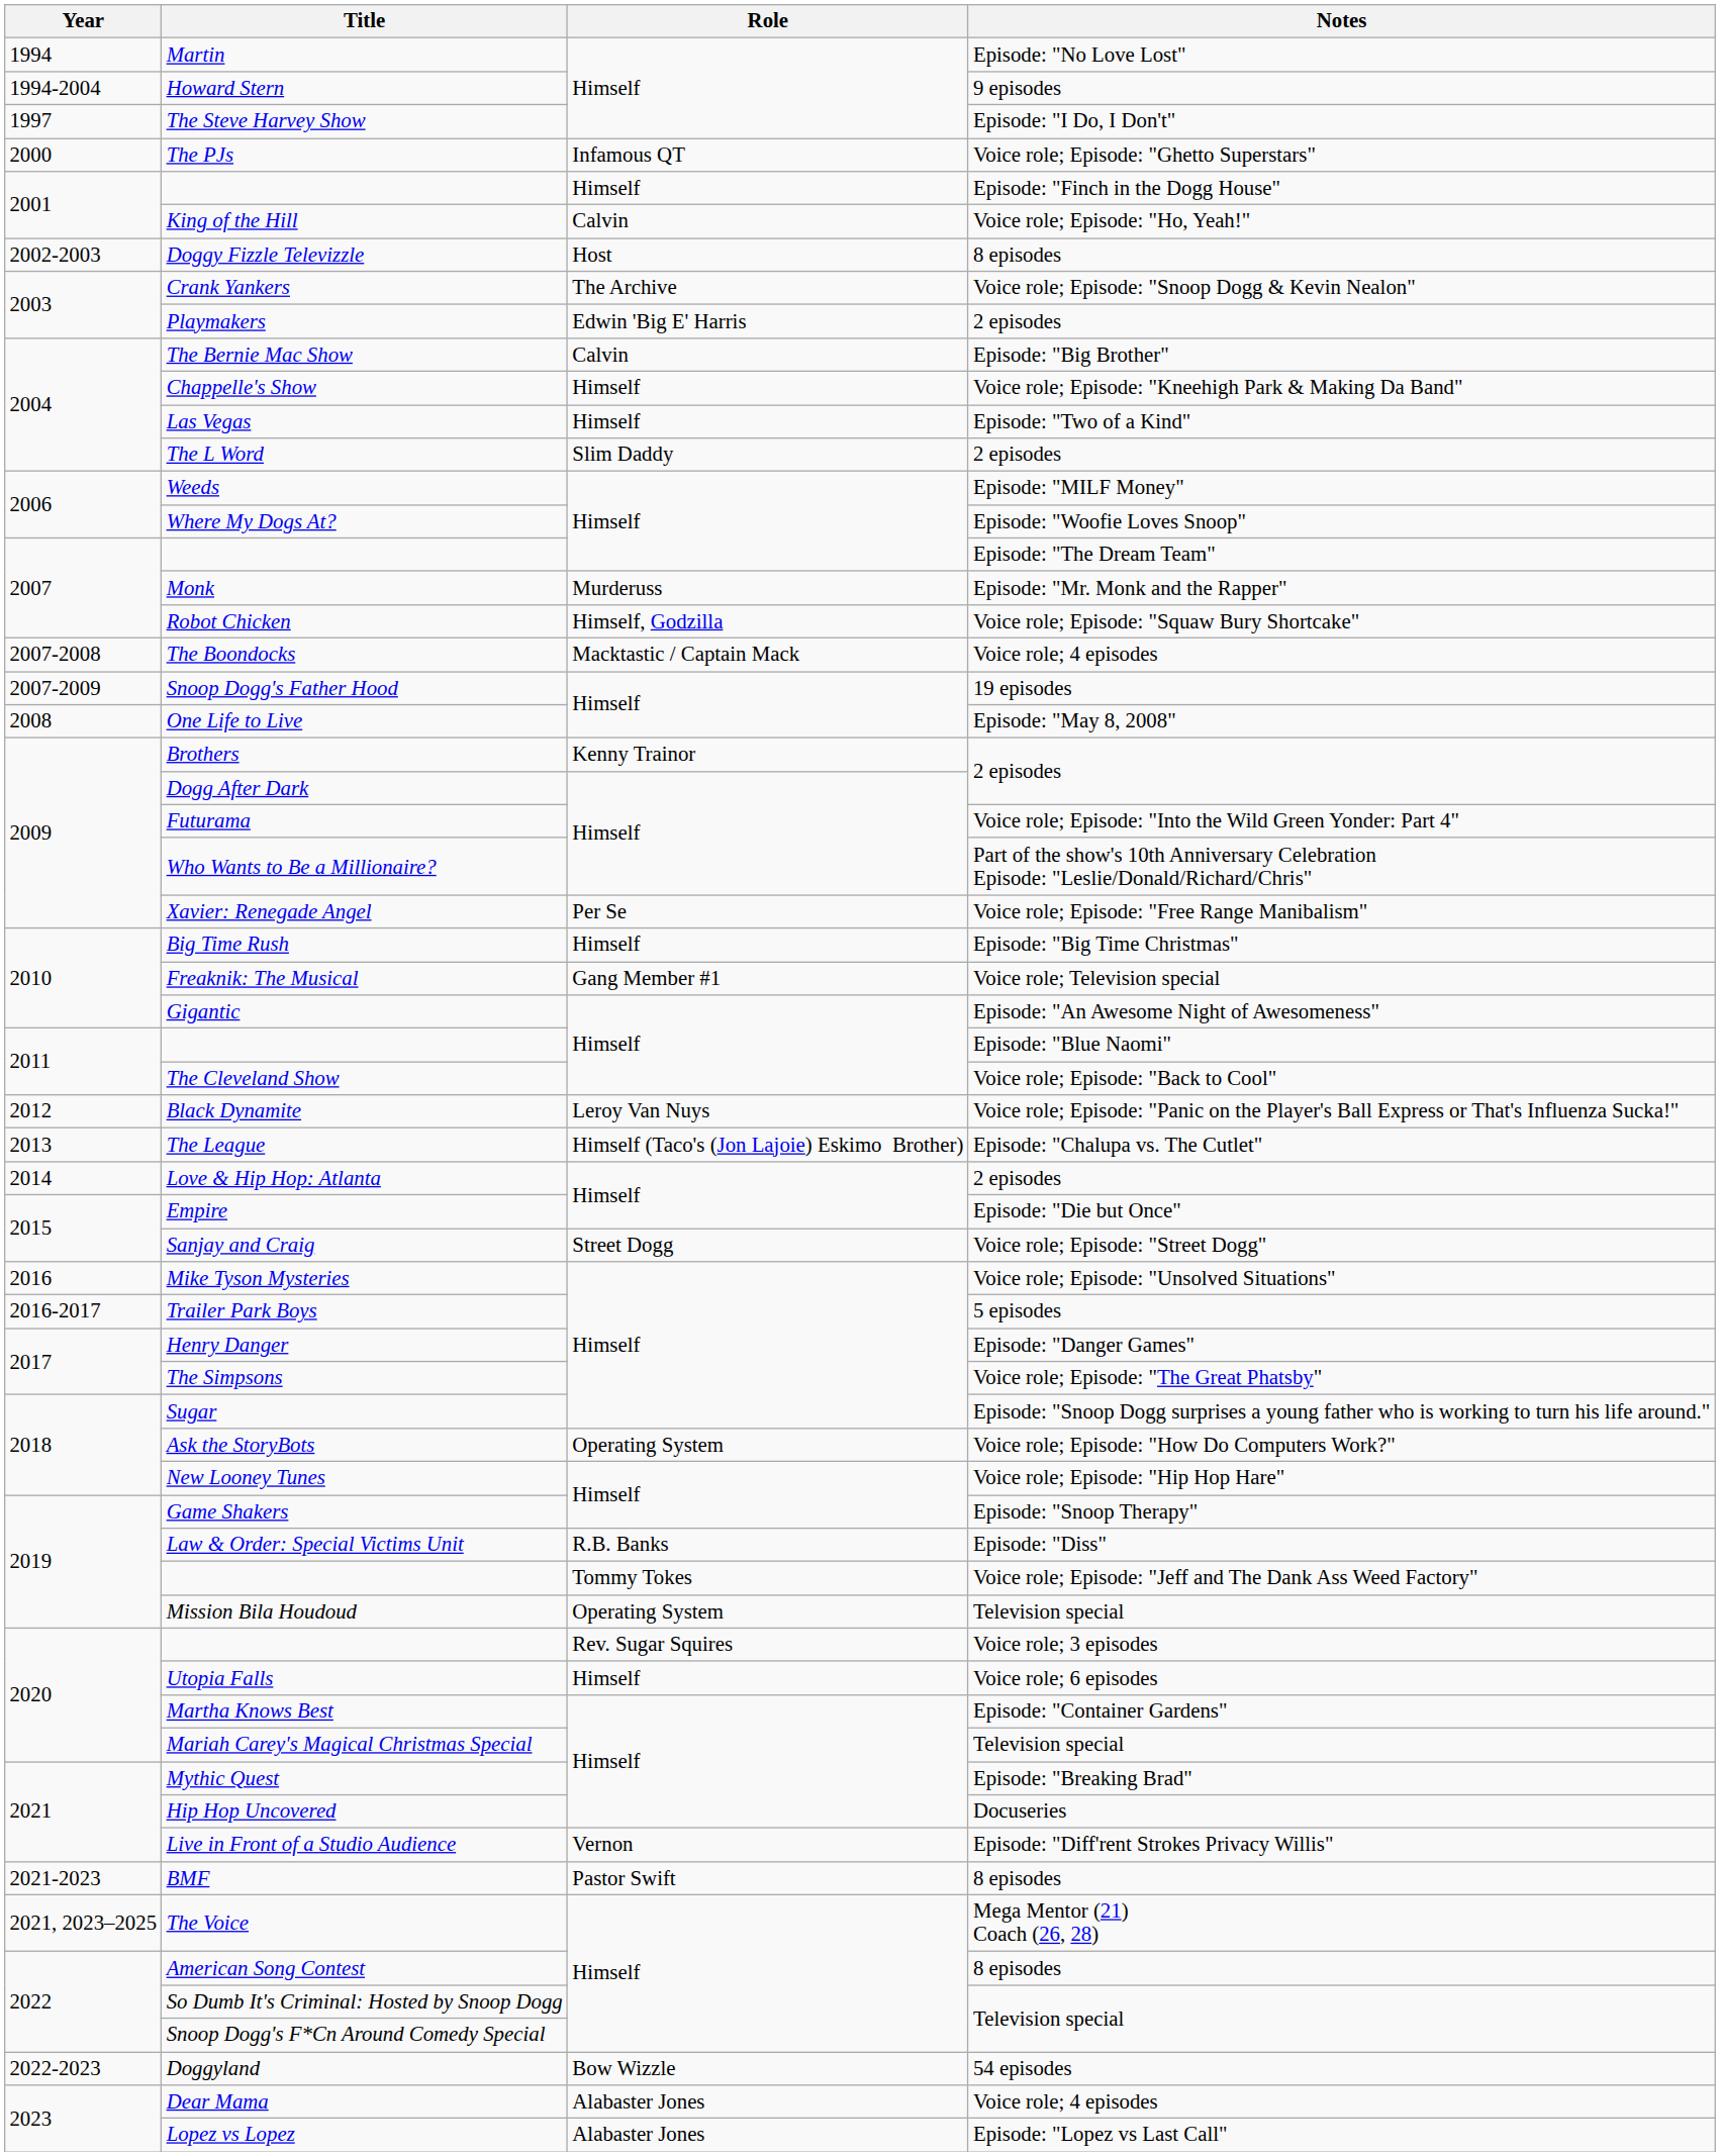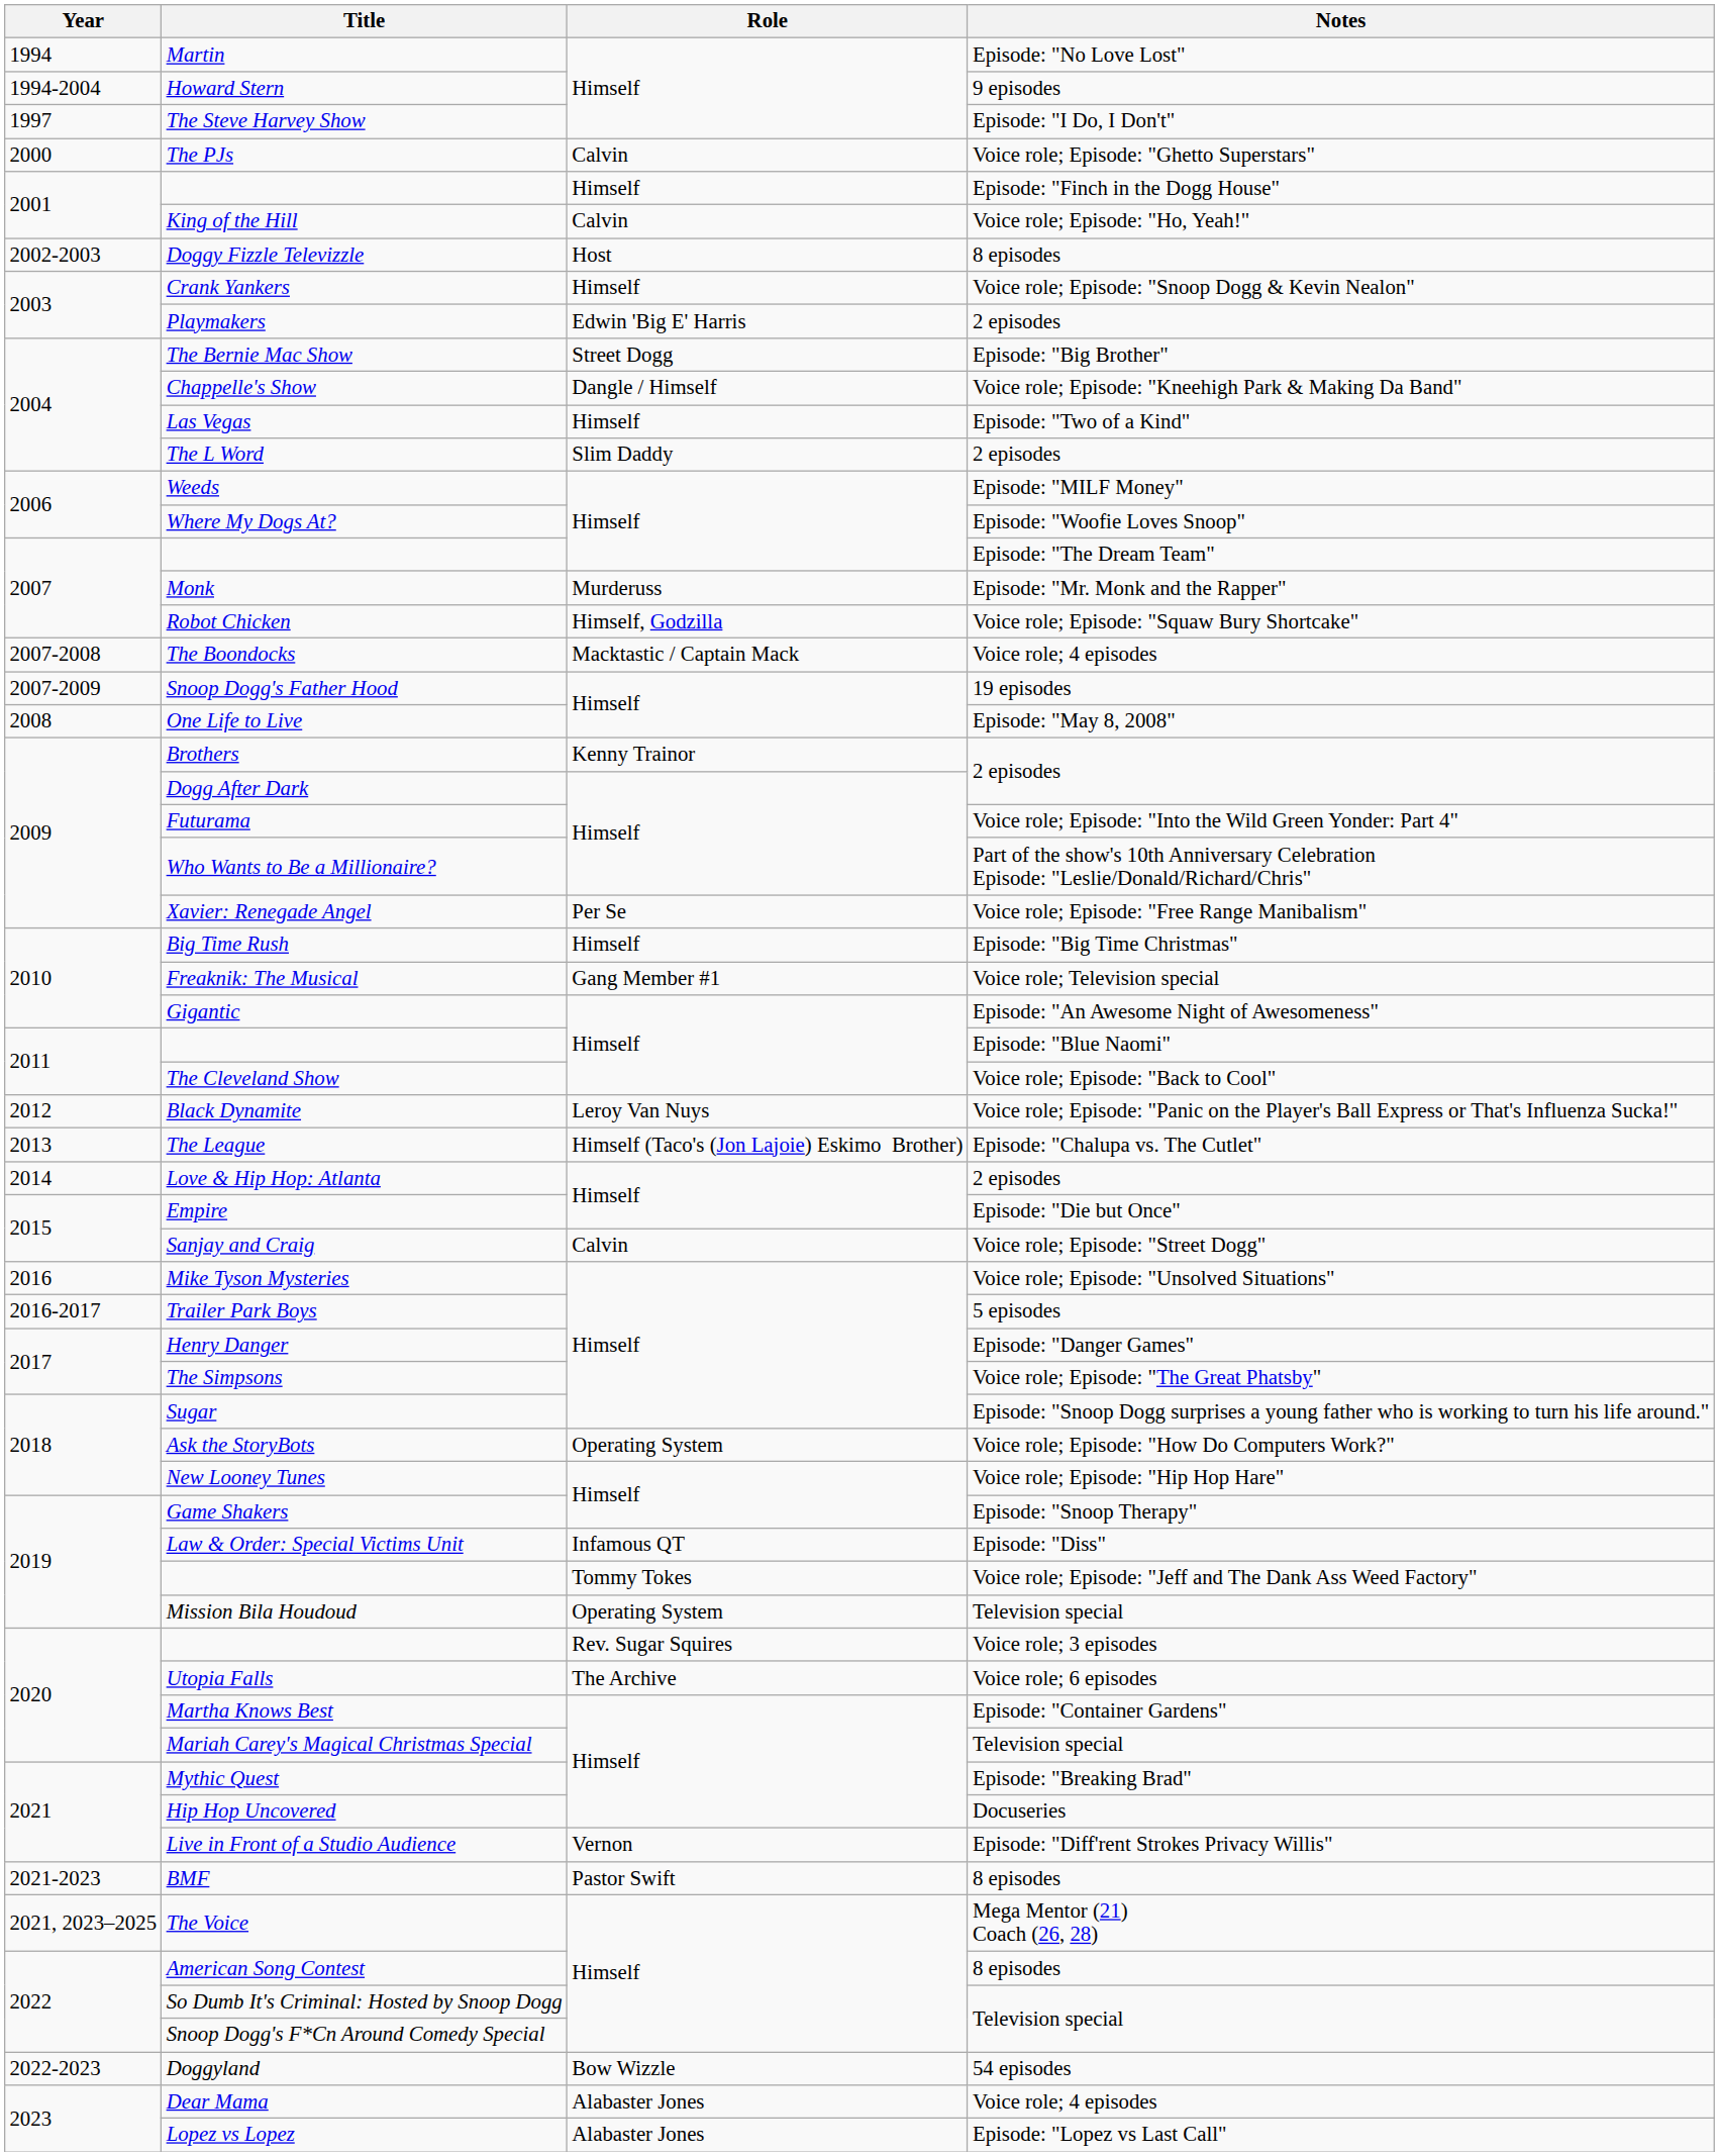 <table class="wikitable plainrowheaders sortable" style="margin-right: 0;">
 <tr>
 <th scope="col">Year</th>
 <th scope="col">Title</th>
 <th scope="col">Role</th>
 <th scope="col" class="unsortable">Notes</th>
 </tr>
 <tr>
 <td>1994</td>
 <td><em><a href='#'>Martin</a></em></td>
 <td rowspan="3">Himself</td>
 <td>Episode: "No Love Lost"</td>
 </tr>
 <tr>
 <td>1994-2004</td>
 <td><em><a href='#'>Howard Stern</a></em></td>
 <td>9 episodes</td>
 </tr>
 <tr>
 <td>1997</td>
 <td><em><a href='#'>The Steve Harvey Show</a></em></td>
 <td>Episode: "I Do, I Don't"</td>
 </tr>
 <tr>
 <td>2000</td>
 <td><em><a href='#'>The PJs</a></em></td>
-<td>Infamous QT</td>
+<td>Calvin</td>
 <td>Voice role; Episode: "Ghetto Superstars"</td>
 </tr>
 <tr>
 <td rowspan="2">2001</td>
 <td><em></em></td>
 <td>Himself</td>
 <td>Episode: "Finch in the Dogg House"</td>
 </tr>
 <tr>
 <td><em><a href='#'>King of the Hill</a></em></td>
 <td>Calvin</td>
 <td>Voice role; Episode: "Ho, Yeah!"</td>
 </tr>
 <tr>
 <td>2002-2003</td>
 <td><em><a href='#'>Doggy Fizzle Televizzle</a></em></td>
 <td>Host</td>
 <td>8 episodes</td>
 </tr>
 <tr>
 <td rowspan="2">2003</td>
 <td><em><a href='#'>Crank Yankers</a></em></td>
-<td>The Archive</td>
+<td>Himself</td>
 <td>Voice role; Episode: "Snoop Dogg & Kevin Nealon"</td>
 </tr>
 <tr>
 <td><em><a href='#'>Playmakers</a></em></td>
 <td>Edwin 'Big E' Harris</td>
 <td>2 episodes</td>
 </tr>
 <tr>
 <td rowspan="4">2004</td>
 <td><em><a href='#'>The Bernie Mac Show</a></em></td>
-<td>Calvin</td>
+<td>Street Dogg</td>
 <td>Episode: "Big Brother"</td>
 </tr>
 <tr>
 <td><em><a href='#'>Chappelle's Show</a></em></td>
-<td>Himself</td>
+<td>Dangle / Himself</td>
 <td>Voice role; Episode: "Kneehigh Park & Making Da Band"</td>
 </tr>
 <tr>
 <td><em><a href='#'>Las Vegas</a></em></td>
 <td>Himself</td>
 <td>Episode: "Two of a Kind"</td>
 </tr>
 <tr>
 <td><em><a href='#'>The L Word</a></em></td>
 <td>Slim Daddy</td>
 <td>2 episodes</td>
 </tr>
 <tr>
 <td rowspan="2">2006</td>
 <td><em><a href='#'>Weeds</a></em></td>
 <td rowspan="3">Himself</td>
 <td>Episode: "MILF Money"</td>
 </tr>
 <tr>
 <td><em><a href='#'>Where My Dogs At?</a></em></td>
 <td>Episode: "Woofie Loves Snoop"</td>
 </tr>
 <tr>
 <td rowspan="3">2007</td>
 <td><em></em></td>
 <td>Episode: "The Dream Team"</td>
 </tr>
 <tr>
 <td><em><a href='#'>Monk</a></em></td>
 <td>Murderuss</td>
 <td>Episode: "Mr. Monk and the Rapper"</td>
 </tr>
 <tr>
 <td><em><a href='#'>Robot Chicken</a></em></td>
 <td>Himself, <a href='#'>Godzilla</a></td>
 <td>Voice role; Episode: "Squaw Bury Shortcake"</td>
 </tr>
 <tr>
 <td>2007-2008</td>
 <td><em><a href='#'>The Boondocks</a></em></td>
 <td>Macktastic / Captain Mack</td>
 <td>Voice role; 4 episodes</td>
 </tr>
 <tr>
 <td>2007-2009</td>
 <td><em><a href='#'>Snoop Dogg's Father Hood</a></em></td>
 <td rowspan="2">Himself</td>
 <td>19 episodes</td>
 </tr>
 <tr>
 <td>2008</td>
 <td><em><a href='#'>One Life to Live</a></em></td>
 <td>Episode: "May 8, 2008"</td>
 </tr>
 <tr>
 <td rowspan="5">2009</td>
 <td><em><a href='#'>Brothers</a></em></td>
 <td>Kenny Trainor</td>
 <td rowspan="2">2 episodes</td>
 </tr>
 <tr>
 <td><em><a href='#'>Dogg After Dark</a></em></td>
 <td rowspan="3">Himself</td>
 </tr>
 <tr>
 <td><em><a href='#'>Futurama</a></em></td>
 <td>Voice role; Episode: "Into the Wild Green Yonder: Part 4"</td>
 </tr>
 <tr>
 <td><em><a href='#'>Who Wants to Be a Millionaire?</a></em></td>
 <td>Part of the show's 10th Anniversary Celebration<br>Episode: "Leslie/Donald/Richard/Chris"</td>
 </tr>
 <tr>
 <td><em><a href='#'>Xavier: Renegade Angel</a></em></td>
 <td>Per Se</td>
 <td>Voice role; Episode: "Free Range Manibalism"</td>
 </tr>
 <tr>
 <td rowspan="3">2010</td>
 <td><em><a href='#'>Big Time Rush</a></em></td>
 <td>Himself</td>
 <td>Episode: "Big Time Christmas"</td>
 </tr>
 <tr>
 <td><em><a href='#'>Freaknik: The Musical</a></em></td>
 <td>Gang Member #1</td>
 <td>Voice role; Television special</td>
 </tr>
 <tr>
 <td><em><a href='#'>Gigantic</a></em></td>
 <td rowspan="3">Himself</td>
 <td>Episode: "An Awesome Night of Awesomeness"</td>
 </tr>
 <tr>
 <td rowspan="2">2011</td>
 <td><em></em></td>
 <td>Episode: "Blue Naomi"</td>
 </tr>
 <tr>
 <td><em><a href='#'>The Cleveland Show</a></em></td>
 <td>Voice role; Episode: "Back to Cool"</td>
 </tr>
 <tr>
 <td>2012</td>
 <td><em><a href='#'>Black Dynamite</a></em></td>
 <td>Leroy Van Nuys</td>
 <td>Voice role; Episode: "Panic on the Player's Ball Express or That's Influenza Sucka!"</td>
 </tr>
 <tr>
 <td>2013</td>
 <td><em><a href='#'>The League</a></em></td>
 <td>Himself (Taco's (<a href='#'>Jon Lajoie</a>) Eskimo  Brother)</td>
 <td>Episode: "Chalupa vs. The Cutlet"</td>
 </tr>
 <tr>
 <td>2014</td>
 <td><em><a href='#'>Love & Hip Hop: Atlanta</a></em></td>
 <td rowspan="2">Himself</td>
 <td>2 episodes</td>
 </tr>
 <tr>
 <td rowspan="2">2015</td>
 <td><em><a href='#'>Empire</a></em></td>
 <td>Episode: "Die but Once"</td>
 </tr>
 <tr>
 <td><em><a href='#'>Sanjay and Craig</a></em></td>
-<td>Street Dogg</td>
+<td>Calvin</td>
 <td>Voice role; Episode: "Street Dogg"</td>
 </tr>
 <tr>
 <td>2016</td>
 <td><em><a href='#'>Mike Tyson Mysteries</a></em></td>
 <td rowspan="5">Himself</td>
 <td>Voice role; Episode: "Unsolved Situations"</td>
 </tr>
 <tr>
 <td>2016-2017</td>
 <td><em><a href='#'>Trailer Park Boys</a></em></td>
 <td>5 episodes</td>
 </tr>
 <tr>
 <td rowspan="2">2017</td>
 <td><em><a href='#'>Henry Danger</a></em></td>
 <td>Episode: "Danger Games"</td>
 </tr>
 <tr>
 <td><em><a href='#'>The Simpsons</a></em></td>
 <td>Voice role; Episode: "<a href='#'>The Great Phatsby</a>"</td>
 </tr>
 <tr>
 <td rowspan="3">2018</td>
 <td><em><a href='#'>Sugar</a></em></td>
 <td>Episode: "Snoop Dogg surprises a young father who is working to turn his life around."</td>
 </tr>
 <tr>
 <td><em><a href='#'>Ask the StoryBots</a></em></td>
 <td>Operating System</td>
 <td>Voice role; Episode: "How Do Computers Work?"</td>
 </tr>
 <tr>
 <td><em><a href='#'>New Looney Tunes</a></em></td>
 <td rowspan="2">Himself</td>
 <td>Voice role; Episode: "Hip Hop Hare"</td>
 </tr>
 <tr>
 <td rowspan="4">2019</td>
 <td><em><a href='#'>Game Shakers</a></em></td>
 <td>Episode: "Snoop Therapy"</td>
 </tr>
 <tr>
 <td><em><a href='#'>Law & Order: Special Victims Unit</a></em></td>
-<td>R.B. Banks</td>
+<td>Infamous QT</td>
 <td>Episode: "Diss"</td>
 </tr>
 <tr>
 <td><em></em></td>
 <td>Tommy Tokes</td>
 <td>Voice role; Episode: "Jeff and The Dank Ass Weed Factory"</td>
 </tr>
 <tr>
 <td><em>Mission Bila Houdoud</em></td>
 <td>Operating System</td>
 <td>Television special</td>
 </tr>
 <tr>
 <td rowspan="4">2020</td>
 <td><em></em></td>
 <td>Rev. Sugar Squires</td>
 <td>Voice role; 3 episodes</td>
 </tr>
 <tr>
 <td><em><a href='#'>Utopia Falls</a></em></td>
-<td>Himself</td>
+<td>The Archive</td>
 <td>Voice role; 6 episodes</td>
 </tr>
 <tr>
 <td><em><a href='#'>Martha Knows Best</a></em></td>
 <td rowspan="4">Himself</td>
 <td>Episode: "Container Gardens"  </td>
 </tr>
 <tr>
 <td><em><a href='#'>Mariah Carey's Magical Christmas Special</a></em></td>
 <td>Television special</td>
 </tr>
 <tr>
 <td rowspan="3">2021</td>
 <td><em><a href='#'>Mythic Quest</a></em></td>
 <td>Episode: "Breaking Brad"</td>
 </tr>
 <tr>
 <td><em><a href='#'>Hip Hop Uncovered</a></em></td>
 <td>Docuseries</td>
 </tr>
 <tr>
 <td><em><a href='#'>Live in Front of a Studio Audience</a></em></td>
 <td>Vernon</td>
 <td>Episode: "Diff'rent Strokes Privacy Willis"</td>
 </tr>
 <tr>
 <td>2021-2023</td>
 <td><em><a href='#'>BMF</a></em></td>
 <td>Pastor Swift</td>
 <td>8 episodes</td>
 </tr>
 <tr>
 <td>2021, 2023–2025</td>
 <td><em><a href='#'>The Voice</a></em></td>
 <td rowspan="4">Himself</td>
 <td>Mega Mentor (<a href='#'>21</a>)<br>Coach (<a href='#'>26</a>, <a href='#'>28</a>)</td>
 </tr>
 <tr>
 <td rowspan="3">2022</td>
 <td><em><a href='#'>American Song Contest</a></em></td>
 <td>8 episodes</td>
 </tr>
 <tr>
 <td><em>So Dumb It's Criminal: Hosted by Snoop Dogg</em></td>
 <td rowspan="2">Television special</td>
 </tr>
 <tr>
 <td><em>Snoop Dogg's F*Cn Around Comedy Special</em></td>
 </tr>
 <tr>
 <td>2022-2023</td>
 <td><em>Doggyland</em></td>
 <td>Bow Wizzle</td>
 <td>54 episodes</td>
 </tr>
 <tr>
 <td rowspan="2">2023</td>
 <td><em><a href='#'>Dear Mama</a></em></td>
 <td>Alabaster Jones</td>
 <td>Voice role; 4 episodes</td>
 </tr>
 <tr>
 <td><em><a href='#'>Lopez vs Lopez</a></em></td>
 <td>Alabaster Jones</td>
 <td>Episode: "Lopez vs Last Call"</td>
 </tr>
 </table>
